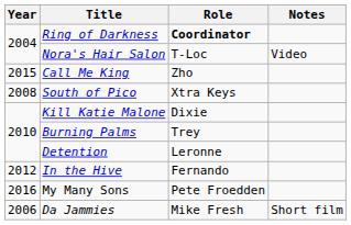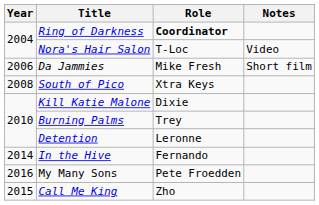 <table class="wikitable sortable">
 <tr>
 <th>Year</th>
 <th>Title</th>
 <th>Role</th>
 <th class="unsortable">Notes</th>
 </tr>
 <tr>
 <td rowspan=2>2004</td>
 <td><em><a href='#'>Ring of Darkness</a></em></td>
 <td><strong>Coordinator</strong></td>
 <td></td>
 </tr>
 <tr>
 <td><em><a href='#'>Nora's Hair Salon</a></em></td>
 <td>T-Loc</td>
 <td>Video</td>
 </tr>
 <tr>
-<td>2015</td>
-<td><em><a href='#'>Call Me King</a></em></td>
-<td>Zho</td>
-<td></td>
+<td>2006</td>
+<td><em>Da Jammies</em></td>
+<td>Mike Fresh</td>
+<td>Short film</td>
 </tr>
 <tr>
 <td>2008</td>
 <td><em><a href='#'>South of Pico</a></em></td>
 <td>Xtra Keys</td>
 <td></td>
 </tr>
 <tr>
 <td rowspan=3>2010</td>
 <td><em><a href='#'>Kill Katie Malone</a></em></td>
 <td>Dixie</td>
 <td></td>
 </tr>
 <tr>
 <td><em><a href='#'>Burning Palms</a></em></td>
 <td>Trey</td>
 <td></td>
 </tr>
 <tr>
 <td><em><a href='#'>Detention</a></em></td>
 <td>Leronne</td>
 <td></td>
 </tr>
 <tr>
-<td>2012</td>
+<td>2014</td>
 <td><em><a href='#'>In the Hive</a></em></td>
 <td>Fernando</td>
 <td></td>
 </tr>
 <tr>
 <td>2016</td>
 <td>My Many Sons</td>
 <td>Pete Froedden</td>
 <td></td>
 </tr>
 <tr>
-<td>2006</td>
-<td><em>Da Jammies</em></td>
-<td>Mike Fresh</td>
-<td>Short film</td>
+<td>2015</td>
+<td><em><a href='#'>Call Me King</a></em></td>
+<td>Zho</td>
+<td></td>
 </tr>
 </table>
